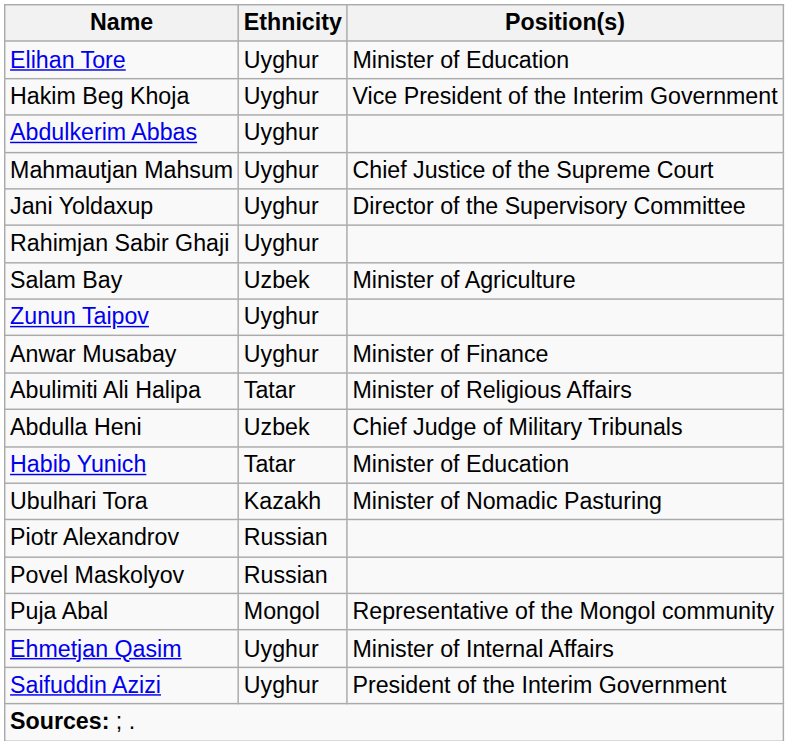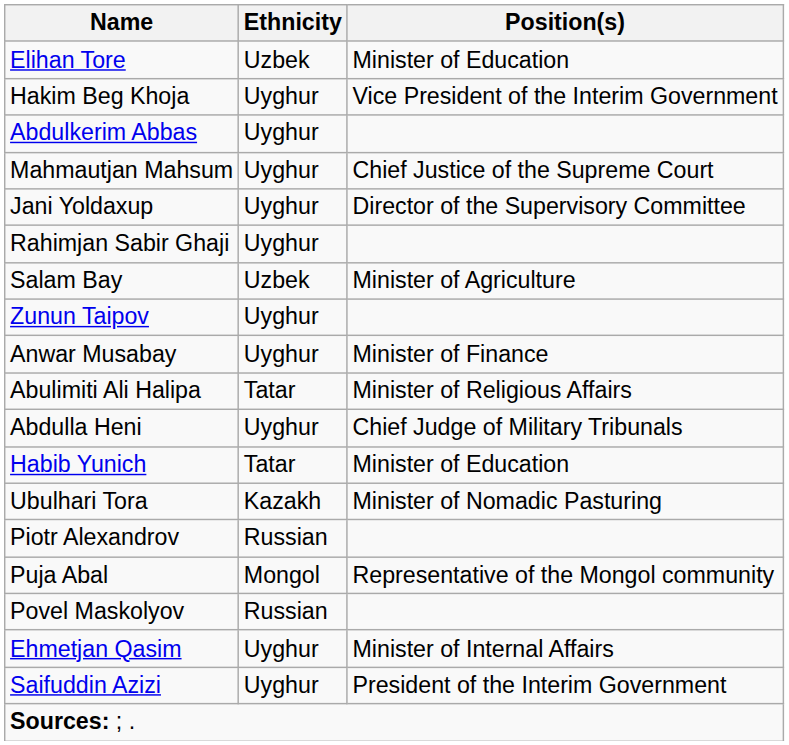 <table class="wikitable plainrowheaders">
 <tr>
 <th>Name</th>
 <th>Ethnicity</th>
 <th>Position(s)</th>
 </tr>
 <tr>
 <td><a href='#'>Elihan Tore</a></td>
-<td>Uyghur</td>
+<td>Uzbek</td>
 <td>Minister of Education</td>
 </tr>
 <tr>
 <td>Hakim Beg Khoja</td>
 <td>Uyghur</td>
 <td>Vice President of the Interim Government</td>
 </tr>
 <tr>
 <td><a href='#'>Abdulkerim Abbas</a></td>
 <td>Uyghur</td>
 <td></td>
 </tr>
 <tr>
 <td>Mahmautjan Mahsum</td>
 <td>Uyghur</td>
 <td>Chief Justice of the Supreme Court</td>
 </tr>
 <tr>
 <td>Jani Yoldaxup</td>
 <td>Uyghur</td>
 <td>Director of the Supervisory Committee</td>
 </tr>
 <tr>
 <td>Rahimjan Sabir Ghaji</td>
 <td>Uyghur</td>
 <td></td>
 </tr>
 <tr>
 <td>Salam Bay</td>
 <td>Uzbek</td>
 <td>Minister of Agriculture</td>
 </tr>
 <tr>
 <td><a href='#'>Zunun Taipov</a></td>
 <td>Uyghur</td>
 <td></td>
 </tr>
 <tr>
 <td>Anwar Musabay</td>
 <td>Uyghur</td>
 <td>Minister of Finance</td>
 </tr>
 <tr>
 <td>Abulimiti Ali Halipa</td>
 <td>Tatar</td>
 <td>Minister of Religious Affairs</td>
 </tr>
 <tr>
 <td>Abdulla Heni</td>
-<td>Uzbek</td>
+<td>Uyghur</td>
 <td>Chief Judge of Military Tribunals</td>
 </tr>
 <tr>
 <td><a href='#'>Habib Yunich</a></td>
 <td>Tatar</td>
 <td>Minister of Education</td>
 </tr>
 <tr>
 <td>Ubulhari Tora</td>
 <td>Kazakh</td>
 <td>Minister of Nomadic Pasturing</td>
 </tr>
 <tr>
 <td>Piotr Alexandrov</td>
 <td>Russian</td>
 <td></td>
 </tr>
 <tr>
+<td>Puja Abal</td>
+<td>Mongol</td>
+<td>Representative of the Mongol community</td>
+</tr>
+<tr>
 <td>Povel Maskolyov</td>
 <td>Russian</td>
 <td></td>
-</tr>
-<tr>
-<td>Puja Abal</td>
-<td>Mongol</td>
-<td>Representative of the Mongol community</td>
 </tr>
 <tr>
 <td><a href='#'>Ehmetjan Qasim</a></td>
 <td>Uyghur</td>
 <td>Minister of Internal Affairs</td>
 </tr>
 <tr>
 <td><a href='#'>Saifuddin Azizi</a></td>
 <td>Uyghur</td>
 <td>President of the Interim Government</td>
 </tr>
 <tr>
 <td colspan="3"><strong>Sources:</strong> ; .</td>
 </tr>
 </table>
